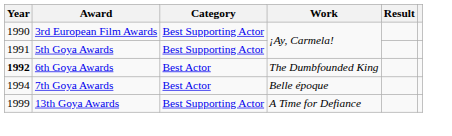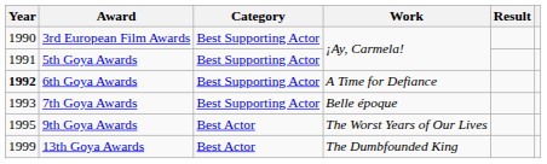 <table class="wikitable sortable plainrowheaders">
 <tr>
 <th>Year</th>
 <th>Award</th>
 <th>Category</th>
 <th>Work</th>
 <th>Result</th>
 <th scope="col" class="unsortable"></th>
 </tr>
 <tr>
 <td align = "center">1990</td>
 <td><a href='#'>3rd European Film Awards</a></td>
 <td><a href='#'>Best Supporting Actor</a></td>
 <td rowspan = "2"><em>¡Ay, Carmela!</em></td>
 <td></td>
 <td align = "center"></td>
 </tr>
 <tr>
 <td align = "center">1991</td>
 <td><a href='#'>5th Goya Awards</a></td>
 <td><a href='#'>Best Supporting Actor</a></td>
 <td></td>
 <td align = "center"></td>
 </tr>
 <tr>
 <td align = "center"><strong>1992</strong></td>
 <td><a href='#'>6th Goya Awards</a></td>
-<td><a href='#'>Best Actor</a></td>
-<td><em>The Dumbfounded King</em></td>
+<td><a href='#'>Best Supporting Actor</a></td>
+<td><em>A Time for Defiance</em></td>
 <td></td>
 <td align = "center"></td>
 </tr>
 <tr>
-<td align = "center">1994</td>
+<td align = "center">1993</td>
 <td><a href='#'>7th Goya Awards</a></td>
+<td><a href='#'>Best Supporting Actor</a></td>
+<td><em>Belle époque</em></td>
+<td></td>
+<td align = "center"></td>
+</tr>
+<tr>
+<td align = "center">1995</td>
+<td><a href='#'>9th Goya Awards</a></td>
 <td><a href='#'>Best Actor</a></td>
-<td><em>Belle époque</em></td>
+<td><em>The Worst Years of Our Lives</em></td>
 <td></td>
 <td align = "center"></td>
 </tr>
 <tr>
 <td align = "center">1999</td>
 <td><a href='#'>13th Goya Awards</a></td>
-<td><a href='#'>Best Supporting Actor</a></td>
-<td><em>A Time for Defiance</em></td>
+<td><a href='#'>Best Actor</a></td>
+<td><em>The Dumbfounded King</em></td>
 <td></td>
 <td align = "center"></td>
 </tr>
 </table>
